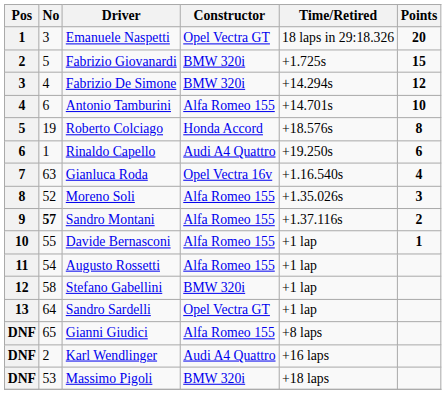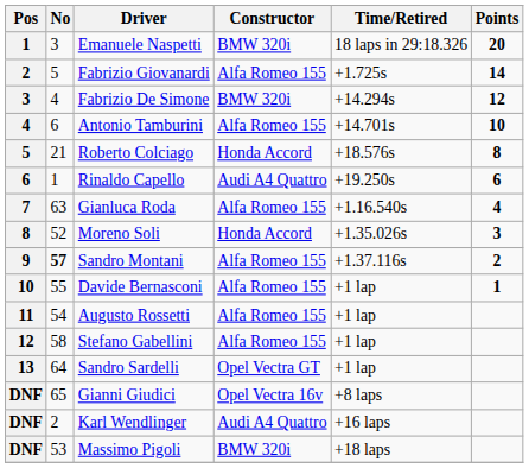 <table class="wikitable" style="font-size: 85%;">
 <tr>
 <th>Pos</th>
 <th>No</th>
 <th>Driver</th>
 <th>Constructor</th>
 <th>Time/Retired</th>
 <th>Points</th>
 </tr>
 <tr>
 <th>1</th>
 <td>3</td>
 <td> <a href='#'>Emanuele Naspetti</a></td>
-<td><a href='#'> Opel Vectra GT</a></td>
+<td><a href='#'>BMW 320i</a></td>
 <td>18 laps in 29:18.326</td>
 <td align=center><strong>20</strong></td>
 </tr>
 <tr>
 <th>2</th>
 <td>5</td>
 <td> <a href='#'>Fabrizio Giovanardi</a></td>
-<td><a href='#'>BMW 320i</a></td>
+<td><a href='#'>Alfa Romeo 155</a></td>
 <td>+1.725s</td>
-<td align=center><strong>15</strong></td>
+<td align=center><strong>14</strong></td>
 </tr>
 <tr>
 <th>3</th>
 <td>4</td>
 <td> <a href='#'>Fabrizio De Simone</a></td>
 <td><a href='#'>BMW 320i</a></td>
 <td>+14.294s</td>
 <td align=center><strong>12</strong></td>
 </tr>
 <tr>
 <th>4</th>
 <td>6</td>
 <td> <a href='#'>Antonio Tamburini</a></td>
 <td><a href='#'>Alfa Romeo 155</a></td>
 <td>+14.701s</td>
 <td align=center><strong>10</strong></td>
 </tr>
 <tr>
 <th>5</th>
-<td>19</td>
+<td>21</td>
 <td> <a href='#'>Roberto Colciago</a></td>
 <td><a href='#'>Honda Accord</a></td>
 <td>+18.576s</td>
 <td align=center><strong>8</strong></td>
 </tr>
 <tr>
 <th>6</th>
 <td>1</td>
 <td> <a href='#'>Rinaldo Capello</a></td>
 <td><a href='#'>Audi A4 Quattro</a></td>
 <td>+19.250s</td>
 <td align=center><strong>6</strong></td>
 </tr>
 <tr>
 <th>7</th>
 <td>63</td>
 <td> <a href='#'>Gianluca Roda</a></td>
-<td><a href='#'> Opel Vectra 16v</a></td>
+<td><a href='#'>Alfa Romeo 155</a></td>
 <td>+1.16.540s</td>
 <td align=center><strong>4</strong></td>
 </tr>
 <tr>
 <th>8</th>
 <td>52</td>
 <td> <a href='#'>Moreno Soli</a></td>
-<td><a href='#'>Alfa Romeo 155</a></td>
+<td><a href='#'>Honda Accord</a></td>
 <td>+1.35.026s</td>
 <td align=center><strong>3</strong></td>
 </tr>
 <tr>
 <th>9</th>
 <td><strong>57</strong></td>
 <td> <a href='#'>Sandro Montani</a></td>
 <td><a href='#'>Alfa Romeo 155</a></td>
 <td>+1.37.116s</td>
 <td align=center><strong>2</strong></td>
 </tr>
 <tr>
 <th>10</th>
 <td>55</td>
 <td> <a href='#'>Davide Bernasconi</a></td>
 <td><a href='#'>Alfa Romeo 155</a></td>
 <td>+1 lap</td>
 <td align=center><strong>1</strong></td>
 </tr>
 <tr>
 <th>11</th>
 <td>54</td>
 <td> <a href='#'>Augusto Rossetti</a></td>
 <td><a href='#'>Alfa Romeo 155</a></td>
 <td>+1 lap</td>
 <td></td>
 </tr>
 <tr>
 <th>12</th>
 <td>58</td>
 <td> <a href='#'>Stefano Gabellini</a></td>
-<td><a href='#'>BMW 320i</a></td>
+<td><a href='#'>Alfa Romeo 155</a></td>
 <td>+1 lap</td>
 <td></td>
 </tr>
 <tr>
 <th>13</th>
 <td>64</td>
 <td> <a href='#'>Sandro Sardelli</a></td>
 <td><a href='#'> Opel Vectra GT</a></td>
 <td>+1 lap</td>
 <td></td>
 </tr>
 <tr>
 <th>DNF</th>
 <td>65</td>
 <td> <a href='#'>Gianni Giudici</a></td>
-<td><a href='#'>Alfa Romeo 155</a></td>
+<td><a href='#'> Opel Vectra 16v</a></td>
 <td>+8 laps</td>
 <td></td>
 </tr>
 <tr>
 <th>DNF</th>
 <td>2</td>
 <td> <a href='#'>Karl Wendlinger</a></td>
 <td><a href='#'>Audi A4 Quattro</a></td>
 <td>+16 laps</td>
 <td></td>
 </tr>
 <tr>
 <th>DNF</th>
 <td>53</td>
 <td> <a href='#'>Massimo Pigoli</a></td>
 <td><a href='#'>BMW 320i</a></td>
 <td>+18 laps</td>
 <td></td>
 </tr>
 <tr>
 </tr>
 </table>
